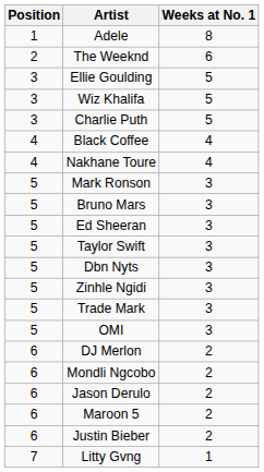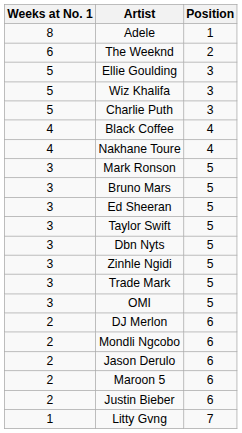 <table class="wikitable">
 <tr>
+<th style="text-align: center;">Weeks at No. 1</th>
+<th style="text-align: center;">Artist</th>
 <th style="text-align: center;">Position</th>
-<th style="text-align: center;">Artist</th>
-<th style="text-align: center;">Weeks at No. 1</th>
 </tr>
 <tr>
+<td Style="text-align: center;">8</td>
+<td style="text-align: center;">Adele</td>
 <td style="text-align: center;">1</td>
-<td style="text-align: center;">Adele</td>
-<td Style="text-align: center;">8</td>
 </tr>
 <tr>
+<td style="text-align: center;">6</td>
+<td style="text-align: center;">The Weeknd</td>
 <td style="text-align: center;">2</td>
-<td style="text-align: center;">The Weeknd</td>
-<td style="text-align: center;">6</td>
+</tr>
+<tr>
+<td style="text-align: center;">5</td>
+<td style="text-align: center;">Ellie Goulding</td>
+<td style="text-align: center;">3</td>
+</tr>
+<tr>
+<td Style="text-align: center;">5</td>
+<td style="text-align: center;">Wiz Khalifa</td>
+<td style="text-align: center;">3</td>
+</tr>
+<tr>
+<td Style="text-align: center;">5</td>
+<td style="text-align: center;">Charlie Puth</td>
+<td style="text-align: center;">3</td>
+</tr>
+<tr>
+<td Style="text-align: center;">4</td>
+<td style="text-align: center;">Black Coffee</td>
+<td style="text-align: center;">4</td>
+</tr>
+<tr>
+<td Style="text-align: center;">4</td>
+<td style="text-align: center;">Nakhane Toure</td>
+<td style="text-align: center;">4</td>
 </tr>
 <tr>
 <td style="text-align: center;">3</td>
-<td style="text-align: center;">Ellie Goulding</td>
+<td style="text-align: center;">Mark Ronson</td>
 <td style="text-align: center;">5</td>
 </tr>
 <tr>
 <td style="text-align: center;">3</td>
-<td style="text-align: center;">Wiz Khalifa</td>
-<td Style="text-align: center;">5</td>
+<td style="text-align: center;">Bruno Mars</td>
+<td style="text-align: center;">5</td>
 </tr>
 <tr>
 <td style="text-align: center;">3</td>
-<td style="text-align: center;">Charlie Puth</td>
-<td Style="text-align: center;">5</td>
+<td style="text-align: center;">Ed Sheeran</td>
+<td style="text-align: center;">5</td>
 </tr>
 <tr>
-<td style="text-align: center;">4</td>
-<td style="text-align: center;">Black Coffee</td>
-<td Style="text-align: center;">4</td>
+<td style="text-align: center;">3</td>
+<td style="text-align: center;">Taylor Swift</td>
+<td style="text-align: center;">5</td>
 </tr>
 <tr>
-<td style="text-align: center;">4</td>
-<td style="text-align: center;">Nakhane Toure</td>
-<td Style="text-align: center;">4</td>
+<td style="text-align: center;">3</td>
+<td style="text-align: center;">Dbn Nyts</td>
+<td style="text-align: center;">5</td>
 </tr>
 <tr>
+<td style="text-align: center;">3</td>
+<td style="text-align: center;">Zinhle Ngidi</td>
 <td style="text-align: center;">5</td>
-<td style="text-align: center;">Mark Ronson</td>
-<td style="text-align: center;">3</td>
 </tr>
 <tr>
+<td style="text-align: center;">3</td>
+<td style="text-align: center;">Trade Mark</td>
 <td style="text-align: center;">5</td>
-<td style="text-align: center;">Bruno Mars</td>
-<td style="text-align: center;">3</td>
 </tr>
 <tr>
+<td style="text-align: center;">3</td>
+<td style="text-align: center;">OMI</td>
 <td style="text-align: center;">5</td>
-<td style="text-align: center;">Ed Sheeran</td>
-<td style="text-align: center;">3</td>
 </tr>
 <tr>
-<td style="text-align: center;">5</td>
-<td style="text-align: center;">Taylor Swift</td>
-<td style="text-align: center;">3</td>
+<td style="text-align: center;">2</td>
+<td style="text-align: center;">DJ Merlon</td>
+<td style="text-align: center;">6</td>
 </tr>
 <tr>
-<td style="text-align: center;">5</td>
-<td style="text-align: center;">Dbn Nyts</td>
-<td style="text-align: center;">3</td>
+<td style="text-align: center;">2</td>
+<td style="text-align: center;">Mondli Ngcobo</td>
+<td style="text-align: center;">6</td>
 </tr>
 <tr>
-<td style="text-align: center;">5</td>
-<td style="text-align: center;">Zinhle Ngidi</td>
-<td style="text-align: center;">3</td>
+<td Style="text-align: center;">2</td>
+<td style="text-align: center;">Jason Derulo</td>
+<td style="text-align: center;">6</td>
 </tr>
 <tr>
-<td style="text-align: center;">5</td>
-<td style="text-align: center;">Trade Mark</td>
-<td style="text-align: center;">3</td>
+<td Style="text-align: center;">2</td>
+<td style="text-align: center;">Maroon 5</td>
+<td style="text-align: center;">6</td>
 </tr>
 <tr>
-<td style="text-align: center;">5</td>
-<td style="text-align: center;">OMI</td>
-<td style="text-align: center;">3</td>
+<td Style="text-align: center;">2</td>
+<td style="text-align: center;">Justin Bieber</td>
+<td style="text-align: center;">6</td>
 </tr>
 <tr>
-<td style="text-align: center;">6</td>
-<td style="text-align: center;">DJ Merlon</td>
-<td style="text-align: center;">2</td>
-</tr>
-<tr>
-<td style="text-align: center;">6</td>
-<td style="text-align: center;">Mondli Ngcobo</td>
-<td style="text-align: center;">2</td>
-</tr>
-<tr>
-<td style="text-align: center;">6</td>
-<td style="text-align: center;">Jason Derulo</td>
-<td Style="text-align: center;">2</td>
-</tr>
-<tr>
-<td style="text-align: center;">6</td>
-<td style="text-align: center;">Maroon 5</td>
-<td Style="text-align: center;">2</td>
-</tr>
-<tr>
-<td style="text-align: center;">6</td>
-<td style="text-align: center;">Justin Bieber</td>
-<td Style="text-align: center;">2</td>
-</tr>
-<tr>
+<td Style="text-align: center;">1</td>
+<td style="text-align: center;">Litty Gvng</td>
 <td style="text-align: center;">7</td>
-<td style="text-align: center;">Litty Gvng</td>
-<td Style="text-align: center;">1</td>
 </tr>
 </table>
